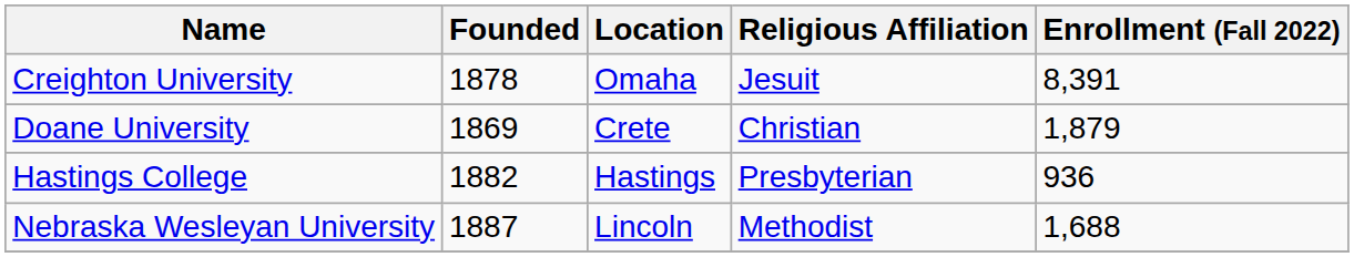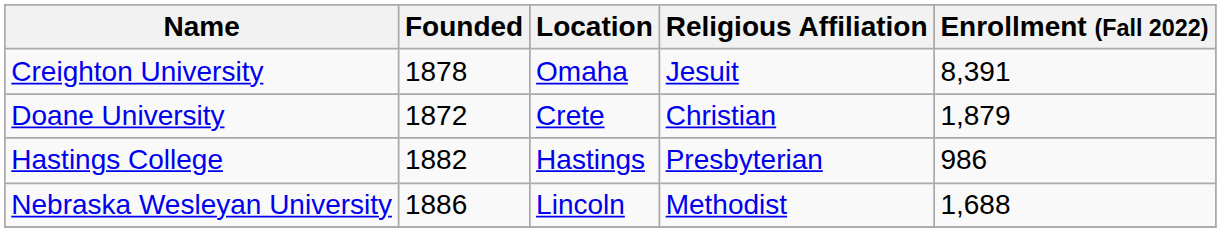 <table class="wikitable sortable">
 <tr>
 <th>Name</th>
 <th>Founded</th>
 <th>Location</th>
 <th>Religious Affiliation</th>
 <th>Enrollment <small>(Fall 2022)</small></th>
 </tr>
 <tr>
 <td><a href='#'>Creighton University</a></td>
 <td>1878</td>
 <td><a href='#'>Omaha</a></td>
 <td><a href='#'>Jesuit</a></td>
 <td>8,391</td>
 </tr>
 <tr>
 <td><a href='#'>Doane University</a></td>
-<td>1869</td>
+<td>1872</td>
 <td><a href='#'>Crete</a></td>
 <td><a href='#'>Christian</a></td>
 <td>1,879</td>
 </tr>
 <tr>
 <td><a href='#'>Hastings College</a></td>
 <td>1882</td>
 <td><a href='#'>Hastings</a></td>
 <td><a href='#'>Presbyterian</a></td>
-<td>936</td>
+<td>986</td>
 </tr>
 <tr>
 <td><a href='#'>Nebraska Wesleyan University</a></td>
-<td>1887</td>
+<td>1886</td>
 <td><a href='#'>Lincoln</a></td>
 <td><a href='#'>Methodist</a></td>
 <td>1,688</td>
 </tr>
 <tr>
 </tr>
 </table>
